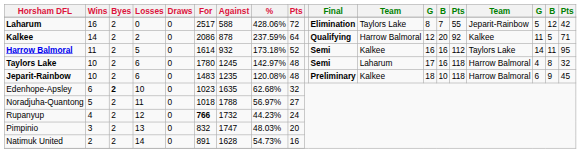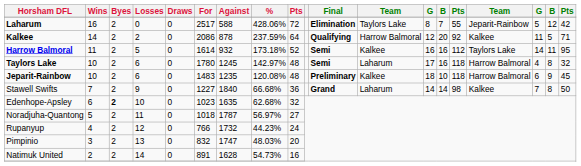 <table style="font-size: 85%; text-align: left;" class="wikitable">
 <tr>
 <th style="color:crimson">Horsham DFL</th>
 <th style="color:crimson">Wins</th>
 <th style="color:crimson">Byes</th>
 <th style="color:crimson">Losses</th>
 <th style="color:crimson">Draws</th>
 <th style="color:crimson">For</th>
 <th style="color:crimson">Against</th>
 <th style="color:crimson">%</th>
 <th style="color:crimson">Pts</th>
 <th></th>
 <th style="color:green">Final</th>
 <th style="color:green">Team</th>
 <th style="color:green">G</th>
 <th style="color:green">B</th>
 <th style="color:green">Pts</th>
 <th style="color:green">Team</th>
 <th style="color:green">G</th>
 <th style="color:green">B</th>
 <th style="color:green">Pts</th>
 </tr>
 <tr>
 </tr>
 <tr>
 </tr>
 <tr>
 <td><strong>	Laharum	</strong></td>
 <td>16</td>
 <td>2</td>
 <td>0</td>
 <td>0</td>
 <td>2517</td>
 <td>588</td>
 <td>428.06%</td>
 <td>72</td>
 <td></td>
 <td><strong>Elimination</strong></td>
 <td>Taylors Lake</td>
 <td>8</td>
 <td>7</td>
 <td>55</td>
 <td>Jeparit-Rainbow</td>
 <td>5</td>
 <td>12</td>
 <td>42</td>
 </tr>
 <tr>
 <td><strong>	Kalkee	</strong></td>
 <td>14</td>
 <td>2</td>
 <td>2</td>
 <td>0</td>
 <td>2086</td>
 <td>878</td>
 <td>237.59%</td>
 <td>64</td>
 <td></td>
 <td><strong>Qualifying</strong></td>
 <td>Harrow Balmoral</td>
 <td>12</td>
 <td>20</td>
 <td>92</td>
 <td>Kalkee</td>
 <td>11</td>
 <td>5</td>
 <td>71</td>
 </tr>
 <tr>
 <td><strong>	<a href='#'>Harrow Balmoral</a>	</strong></td>
 <td>11</td>
 <td>2</td>
 <td>5</td>
 <td>0</td>
 <td>1614</td>
 <td>932</td>
 <td>173.18%</td>
 <td>52</td>
 <td></td>
 <td><strong>Semi</strong></td>
 <td>Kalkee</td>
 <td>16</td>
 <td>16</td>
 <td>112</td>
 <td>Taylors Lake</td>
 <td>14</td>
 <td>11</td>
 <td>95</td>
 </tr>
 <tr>
 <td><strong>	Taylors Lake	</strong></td>
 <td>10</td>
 <td>2</td>
 <td>6</td>
 <td>0</td>
 <td>1780</td>
 <td>1245</td>
 <td>142.97%</td>
 <td>48</td>
 <td></td>
 <td><strong> Semi</strong></td>
 <td>Laharum</td>
 <td>17</td>
 <td>16</td>
 <td>118</td>
 <td>Harrow Balmoral</td>
 <td>4</td>
 <td>8</td>
 <td>32</td>
 </tr>
 <tr>
 <td><strong>	Jeparit-Rainbow	</strong></td>
 <td>10</td>
 <td>2</td>
 <td>6</td>
 <td>0</td>
 <td>1483</td>
 <td>1235</td>
 <td>120.08%</td>
 <td>48</td>
 <td></td>
 <td><strong>Preliminary</strong></td>
 <td>Kalkee</td>
 <td>18</td>
 <td>10</td>
 <td>118</td>
 <td>Harrow Balmoral</td>
 <td>6</td>
 <td>9</td>
 <td>45</td>
 </tr>
 <tr>
+<td>Stawell Swifts</td>
+<td>7</td>
+<td>2</td>
+<td>9</td>
+<td>0</td>
+<td>1227</td>
+<td>1840</td>
+<td>66.68%</td>
+<td>36</td>
+<td></td>
+<td><strong>Grand</strong></td>
+<td>Laharum</td>
+<td>14</td>
+<td>14</td>
+<td>98</td>
+<td>Kalkee</td>
+<td>7</td>
+<td>8</td>
+<td>50</td>
+</tr>
+<tr>
 <td>Edenhope-Apsley</td>
 <td>6</td>
 <td><strong>2</strong></td>
 <td>10</td>
 <td>0</td>
 <td>1023</td>
 <td>1635</td>
 <td>62.68%</td>
 <td>32</td>
 </tr>
 <tr>
 <td>Noradjuha-Quantong</td>
 <td>5</td>
 <td>2</td>
 <td>11</td>
 <td>0</td>
 <td>1018</td>
-<td>1788</td>
+<td>1787</td>
 <td>56.97%</td>
 <td>27</td>
 </tr>
 <tr>
 <td>Rupanyup</td>
 <td>4</td>
 <td>2</td>
 <td>12</td>
 <td>0</td>
-<td><strong>766</strong></td>
+<td>766</td>
 <td>1732</td>
 <td>44.23%</td>
 <td>24</td>
 </tr>
 <tr>
 <td>Pimpinio</td>
 <td>3</td>
 <td>2</td>
 <td>13</td>
 <td>0</td>
 <td>832</td>
 <td>1747</td>
 <td>48.03%</td>
 <td>20</td>
 </tr>
 <tr>
 <td>Natimuk United</td>
 <td>2</td>
 <td>2</td>
 <td>14</td>
 <td>0</td>
 <td>891</td>
 <td>1628</td>
 <td>54.73%</td>
 <td>16</td>
 </tr>
 <tr>
 </tr>
 </table>
